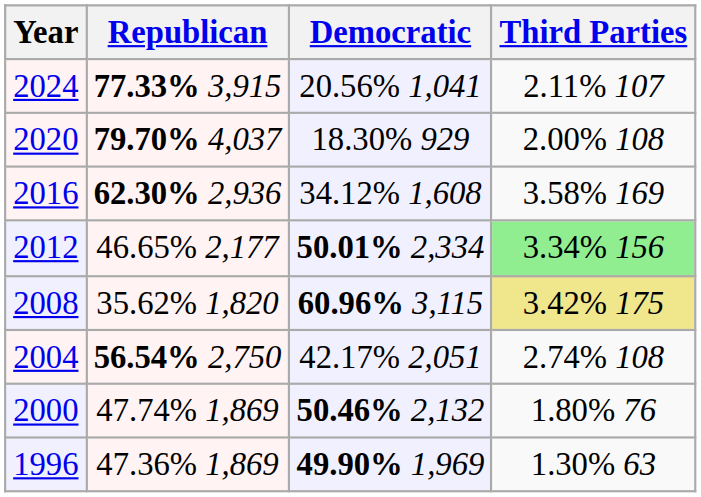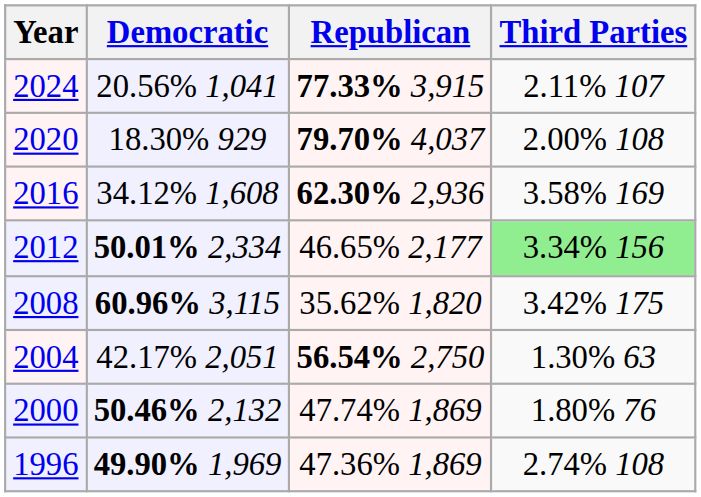 <table class="wikitable" style="float:right; font-size:95%;">
 <tr bgcolor=lightgrey>
 <th>Year</th>
+<th><a href='#'>Democratic</a></th>
 <th><a href='#'>Republican</a></th>
-<th><a href='#'>Democratic</a></th>
 <th><a href='#'>Third Parties</a></th>
 </tr>
 <tr>
 <td style="text-align:center; background:#fff3f3;"><a href='#'>2024</a></td>
+<td style="text-align:center; background:#f0f0ff;">20.56% <em>1,041</em></td>
 <td style="text-align:center; background:#fff3f3;"><strong>77.33%</strong> <em>3,915</em></td>
-<td style="text-align:center; background:#f0f0ff;">20.56% <em>1,041</em></td>
 <td style="text-align:center;">2.11% <em>107</em></td>
 </tr>
 <tr>
 <td align="center" bgcolor="#fff3f3"><a href='#'>2020</a></td>
+<td align="center" bgcolor="#f0f0ff">18.30% <em>929</em></td>
 <td align="center" bgcolor="#fff3f3"><strong>79.70%</strong> <em>4,037</em></td>
-<td align="center" bgcolor="#f0f0ff">18.30% <em>929</em></td>
 <td align="center">2.00% <em>108</em></td>
 </tr>
 <tr>
 <td align="center" bgcolor="#fff3f3"><a href='#'>2016</a></td>
+<td align="center" bgcolor="#f0f0ff">34.12% <em>1,608</em></td>
 <td align="center" bgcolor="#fff3f3"><strong>62.30%</strong> <em>2,936</em></td>
-<td align="center" bgcolor="#f0f0ff">34.12% <em>1,608</em></td>
 <td align="center">3.58% <em>169</em></td>
 </tr>
 <tr>
 <td align="center" bgcolor="#f0f0ff"><a href='#'>2012</a></td>
+<td align="center" bgcolor="#f0f0ff"><strong>50.01%</strong> <em>2,334</em></td>
 <td align="center" bgcolor="#fff3f3">46.65% <em>2,177</em></td>
-<td align="center" bgcolor="#f0f0ff"><strong>50.01%</strong> <em>2,334</em></td>
 <td align="center" style="background: lightgreen;">3.34% <em>156</em></td>
 </tr>
 <tr>
 <td align="center" bgcolor="#f0f0ff"><a href='#'>2008</a></td>
+<td align="center" bgcolor="#f0f0ff"><strong>60.96%</strong> <em>3,115</em></td>
 <td align="center" bgcolor="#fff3f3">35.62% <em>1,820</em></td>
-<td align="center" bgcolor="#f0f0ff"><strong>60.96%</strong> <em>3,115</em></td>
-<td align="center" style="background: khaki;">3.42% <em>175</em></td>
+<td align="center">3.42% <em>175</em></td>
 </tr>
 <tr>
 <td align="center" bgcolor="#fff3f3"><a href='#'>2004</a></td>
+<td align="center" bgcolor="#f0f0ff">42.17% <em>2,051</em></td>
 <td align="center" bgcolor="#fff3f3"><strong>56.54%</strong> <em>2,750</em></td>
-<td align="center" bgcolor="#f0f0ff">42.17% <em>2,051</em></td>
-<td align="center">2.74% <em>108</em></td>
+<td align="center">1.30% <em>63</em></td>
 </tr>
 <tr>
 <td align="center" bgcolor="#f0f0ff"><a href='#'>2000</a></td>
+<td align="center" bgcolor="#f0f0ff"><strong>50.46%</strong> <em>2,132</em></td>
 <td align="center" bgcolor="#fff3f3">47.74% <em>1,869</em></td>
-<td align="center" bgcolor="#f0f0ff"><strong>50.46%</strong> <em>2,132</em></td>
 <td align="center">1.80% <em>76</em></td>
 </tr>
 <tr>
 <td align="center" bgcolor="#f0f0ff"><a href='#'>1996</a></td>
+<td align="center" bgcolor="#f0f0ff"><strong>49.90%</strong> <em>1,969</em></td>
 <td align="center" bgcolor="#fff3f3">47.36% <em>1,869</em></td>
-<td align="center" bgcolor="#f0f0ff"><strong>49.90%</strong> <em>1,969</em></td>
-<td align="center">1.30% <em>63</em></td>
+<td align="center">2.74% <em>108</em></td>
 </tr>
 </table>
